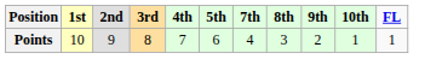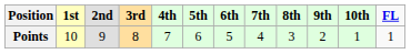 <table class="wikitable" style="font-size:85%; text-align:center">
 <tr>
 <th>Position</th>
 <td style="background:#ffffbf;"> <strong>1st</strong> </td>
 <td style="background:#dfdfdf;"> <strong>2nd</strong> </td>
 <td style="background:#ffdf9f;"> <strong>3rd</strong> </td>
 <td style="background:#dfffdf;"> <strong>4th</strong> </td>
 <td style="background:#dfffdf;"> <strong>5th</strong> </td>
+<td style="background:#dfffdf;"> <strong>6th</strong> </td>
 <td style="background:#dfffdf;"> <strong>7th</strong> </td>
 <td style="background:#dfffdf;"> <strong>8th</strong> </td>
 <td style="background:#dfffdf;"> <strong>9th</strong> </td>
 <td style="background:#dfffdf;"> <strong>10th</strong> </td>
 <td> <strong><a href='#'>FL</a></strong> </td>
 </tr>
 <tr>
 <th>Points</th>
 <td style="background:#ffffbf;">10</td>
 <td style="background:#dfdfdf;">9</td>
 <td style="background:#ffdf9f;">8</td>
 <td style="background:#dfffdf;">7</td>
 <td style="background:#dfffdf;">6</td>
+<td style="background:#dfffdf;">5</td>
 <td style="background:#dfffdf;">4</td>
 <td style="background:#dfffdf;">3</td>
 <td style="background:#dfffdf;">2</td>
 <td style="background:#dfffdf;">1</td>
 <td>1</td>
 </tr>
 </table>
